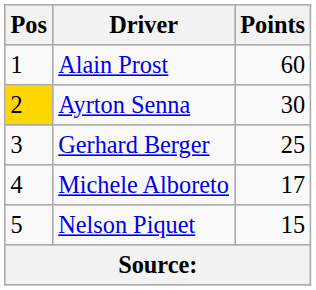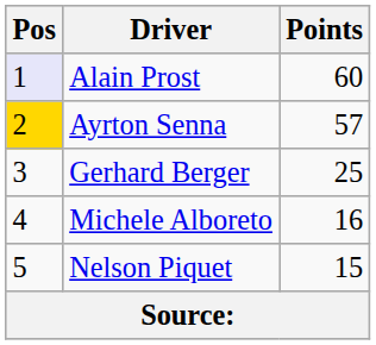 <table class="wikitable" style="font-size: 95%;">
 <tr>
 <th>Pos</th>
 <th>Driver</th>
 <th>Points</th>
 </tr>
 <tr>
-<td>1</td>
+<td style="background: lavender;">1</td>
 <td> <a href='#'>Alain Prost</a></td>
 <td align=right>60</td>
 </tr>
 <tr>
 <td style="background: gold;">2</td>
 <td> <a href='#'>Ayrton Senna</a></td>
-<td align=right>30</td>
+<td align=right>57</td>
 </tr>
 <tr>
 <td>3</td>
 <td> <a href='#'>Gerhard Berger</a></td>
 <td align=right>25</td>
 </tr>
 <tr>
 <td>4</td>
 <td> <a href='#'>Michele Alboreto</a></td>
-<td align=right>17</td>
+<td align=right>16</td>
 </tr>
 <tr>
 <td>5</td>
 <td> <a href='#'>Nelson Piquet</a></td>
 <td align=right>15</td>
 </tr>
 <tr>
 <th colspan=4>Source: </th>
 </tr>
 </table>
